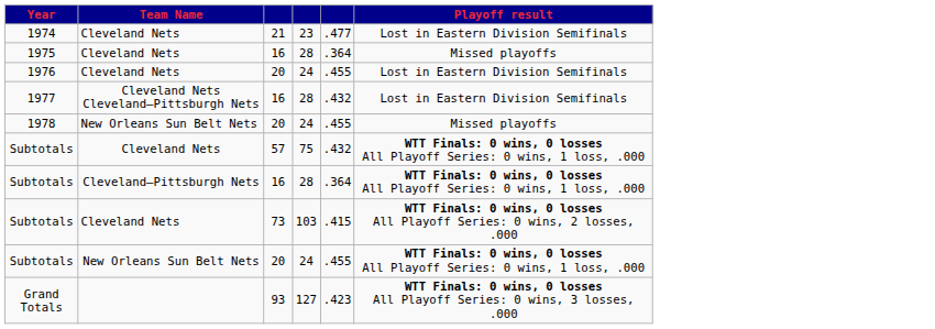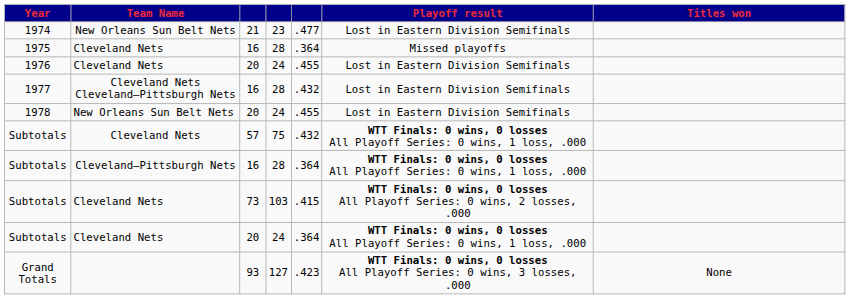 <table class="wikitable" style="text-align:center">
 <tr>
 <th style="background:#00008B; color:#ED2939" width="75px">Year</th>
 <th style="background:#00008B; color:#ED2939" width="200px">Team Name</th>
 <th style="background:#00008B; color:#ED2939" width="25px"></th>
 <th style="background:#00008B; color:#ED2939" width="25px"></th>
 <th style="background:#00008B; color:#ED2939" width="25px"></th>
 <th style="background:#00008B; color:#ED2939" width="325px">Playoff result</th>
+<th style="background:#00008B; color:#ED2939" width="300px">Titles won</th>
 </tr>
 <tr>
 <td>1974</td>
-<td align="left">Cleveland Nets</td>
+<td>New Orleans Sun Belt Nets</td>
 <td>21</td>
 <td>23</td>
 <td>.477</td>
 <td>Lost in Eastern Division Semifinals</td>
+<td></td>
 </tr>
 <tr>
 <td>1975</td>
 <td align="left">Cleveland Nets</td>
 <td>16</td>
 <td>28</td>
 <td>.364</td>
 <td>Missed playoffs</td>
+<td></td>
 </tr>
 <tr>
 <td>1976</td>
 <td align="left">Cleveland Nets</td>
 <td>20</td>
 <td>24</td>
 <td>.455</td>
 <td>Lost in Eastern Division Semifinals</td>
+<td></td>
 </tr>
 <tr>
 <td>1977</td>
 <td>Cleveland Nets<br>Cleveland–Pittsburgh Nets</td>
 <td>16</td>
 <td>28</td>
 <td>.432</td>
 <td>Lost in Eastern Division Semifinals</td>
+<td></td>
 </tr>
 <tr>
 <td>1978</td>
 <td align="left">New Orleans Sun Belt Nets</td>
 <td>20</td>
 <td>24</td>
 <td>.455</td>
-<td>Missed playoffs</td>
+<td>Lost in Eastern Division Semifinals</td>
+<td></td>
 </tr>
 <tr>
 <td>Subtotals</td>
 <td>Cleveland Nets</td>
 <td>57</td>
 <td>75</td>
 <td>.432</td>
 <td><strong>WTT Finals: 0 wins, 0 losses</strong><br>All Playoff Series: 0 wins, 1 loss, .000</td>
+<td></td>
 </tr>
 <tr>
 <td>Subtotals</td>
 <td>Cleveland–Pittsburgh Nets</td>
 <td>16</td>
 <td>28</td>
 <td>.364</td>
 <td><strong>WTT Finals: 0 wins, 0 losses</strong><br>All Playoff Series: 0 wins, 1 loss, .000</td>
+<td></td>
 </tr>
 <tr>
 <td>Subtotals</td>
 <td align="left">Cleveland Nets</td>
 <td>73</td>
 <td>103</td>
 <td>.415</td>
 <td><strong>WTT Finals: 0 wins, 0 losses</strong><br>All Playoff Series: 0 wins, 2 losses, .000</td>
+<td></td>
 </tr>
 <tr>
 <td>Subtotals</td>
-<td>New Orleans Sun Belt Nets</td>
+<td align="left">Cleveland Nets</td>
 <td>20</td>
 <td>24</td>
-<td>.455</td>
+<td>.364</td>
 <td><strong>WTT Finals: 0 wins, 0 losses</strong><br>All Playoff Series: 0 wins, 1 loss, .000</td>
+<td></td>
 </tr>
 <tr>
 <td>Grand<br>Totals</td>
 <td></td>
 <td>93</td>
 <td>127</td>
 <td>.423</td>
 <td><strong>WTT Finals: 0 wins, 0 losses</strong><br>All Playoff Series: 0 wins, 3 losses, .000</td>
+<td>None</td>
 </tr>
 </table>
